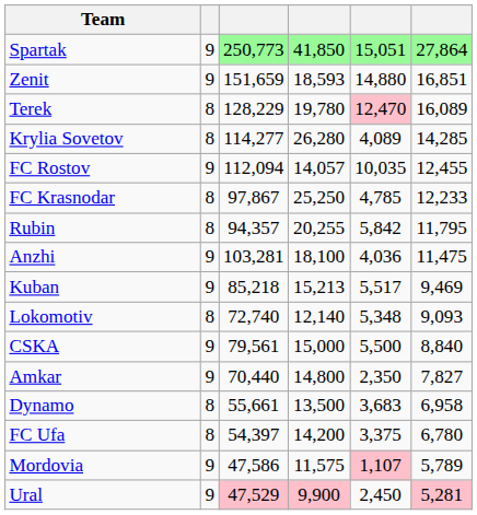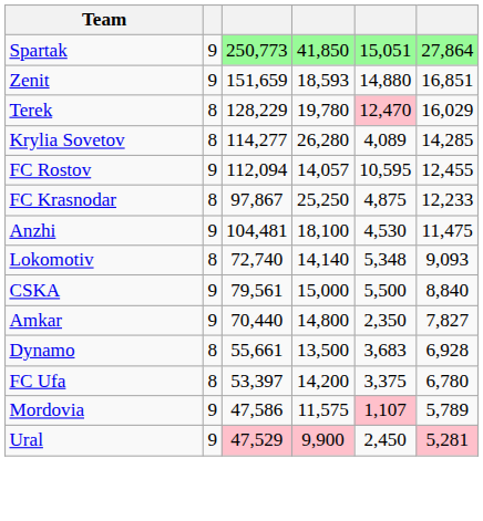 <table class="wikitable sortable">
 <tr>
 <th width=160>Team</th>
 <th></th>
 <th width=45></th>
 <th width=45></th>
 <th width=45></th>
 <th width=45><br></th>
 </tr>
 <tr>
 <td><a href='#'>Spartak</a></td>
 <td align=center>9</td>
 <td align=center bgcolor="#98FB98">250,773</td>
 <td align=center bgcolor="#98FB98">41,850</td>
 <td align=center bgcolor="#98FB98">15,051</td>
 <td align=center bgcolor="#98FB98">27,864</td>
 </tr>
 <tr>
 <td><a href='#'>Zenit</a></td>
 <td align=center>9</td>
 <td align=center>151,659</td>
 <td align=center>18,593</td>
 <td align=center>14,880</td>
 <td align=center>16,851</td>
 </tr>
 <tr>
 <td><a href='#'>Terek</a></td>
 <td align=center>8</td>
 <td align=center>128,229</td>
 <td align=center>19,780</td>
 <td align=center style="background: pink;">12,470</td>
-<td align=center>16,089</td>
+<td align=center>16,029</td>
 </tr>
 <tr>
 <td><a href='#'>Krylia Sovetov</a></td>
 <td align=center>8</td>
 <td align=center>114,277</td>
 <td align=center>26,280</td>
 <td align=center>4,089</td>
 <td align=center>14,285</td>
 </tr>
 <tr>
 <td><a href='#'>FC Rostov</a></td>
 <td align=center>9</td>
 <td align=center>112,094</td>
 <td align=center>14,057</td>
-<td align=center>10,035</td>
+<td align=center>10,595</td>
 <td align=center>12,455</td>
 </tr>
 <tr>
 <td><a href='#'>FC Krasnodar</a></td>
 <td align=center>8</td>
 <td align=center>97,867</td>
 <td align=center>25,250</td>
-<td align=center>4,785</td>
+<td align=center>4,875</td>
 <td align=center>12,233</td>
-</tr>
-<tr>
-<td><a href='#'>Rubin</a></td>
-<td align=center>8</td>
-<td align=center>94,357</td>
-<td align=center>20,255</td>
-<td align=center>5,842</td>
-<td align=center>11,795</td>
 </tr>
 <tr>
 <td><a href='#'>Anzhi</a></td>
 <td align=center>9</td>
-<td align=center>103,281</td>
+<td align=center>104,481</td>
 <td align=center>18,100</td>
-<td align=center>4,036</td>
+<td align=center>4,530</td>
 <td align=center>11,475</td>
-</tr>
-<tr>
-<td><a href='#'>Kuban</a></td>
-<td align=center>9</td>
-<td align=center>85,218</td>
-<td align=center>15,213</td>
-<td align=center>5,517</td>
-<td align=center>9,469</td>
 </tr>
 <tr>
 <td><a href='#'>Lokomotiv</a></td>
 <td align=center>8</td>
 <td align=center>72,740</td>
-<td align=center>12,140</td>
+<td align=center>14,140</td>
 <td align=center>5,348</td>
 <td align=center>9,093</td>
 </tr>
 <tr>
 <td><a href='#'>CSKA</a></td>
 <td align=center>9</td>
 <td align=center>79,561</td>
 <td align=center>15,000</td>
 <td align=center>5,500</td>
 <td align=center>8,840</td>
 </tr>
 <tr>
 <td><a href='#'> Amkar</a></td>
 <td align=center>9</td>
 <td align=center>70,440</td>
 <td align=center>14,800</td>
 <td align=center>2,350</td>
 <td align=center>7,827</td>
 </tr>
 <tr>
 <td><a href='#'>Dynamo</a></td>
 <td align=center>8</td>
 <td align=center>55,661</td>
 <td align=center>13,500</td>
 <td align=center>3,683</td>
-<td align=center>6,958</td>
+<td align=center>6,928</td>
 </tr>
 <tr>
 <td><a href='#'>FC Ufa</a></td>
 <td align=center>8</td>
-<td align=center>54,397</td>
+<td align=center>53,397</td>
 <td align=center>14,200</td>
 <td align=center>3,375</td>
 <td align=center>6,780</td>
 </tr>
 <tr>
 <td><a href='#'> Mordovia</a></td>
 <td align=center>9</td>
 <td align=center>47,586</td>
 <td align=center>11,575</td>
 <td align=center bgcolor="#FFC0CB">1,107</td>
 <td align=center>5,789</td>
 </tr>
 <tr>
 <td><a href='#'> Ural</a></td>
 <td align=center>9</td>
 <td align=center bgcolor="#FFC0CB">47,529</td>
 <td align=center bgcolor="#FFC0CB">9,900</td>
 <td align=center>2,450</td>
 <td align=center  bgcolor="#FFC0CB">5,281</td>
 </tr>
 </table>
